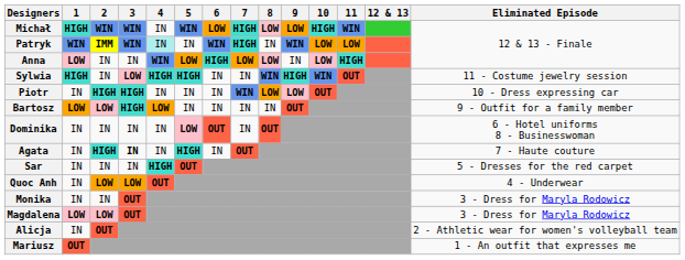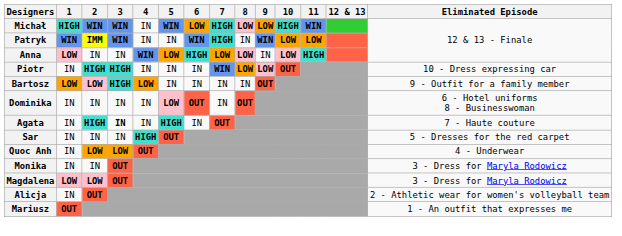 <table class="wikitable" style="text-align:center">
 <tr>
 <th>Designers</th>
 <th>1</th>
 <th>2</th>
 <th>3</th>
 <th>4</th>
 <th>5</th>
 <th>6</th>
 <th>7</th>
 <th>8</th>
 <th>9</th>
 <th>10</th>
 <th>11</th>
 <th>12 & 13</th>
 <th>Eliminated Episode</th>
 </tr>
 <tr>
 <th>Michał</th>
 <td bgcolor="turquoise"><strong>HIGH</strong></td>
 <td bgcolor="cornflowerblue"><strong>WIN</strong></td>
 <td bgcolor="cornflowerblue"><strong>WIN</strong></td>
 <td>IN</td>
 <td bgcolor="cornflowerblue"><strong>WIN</strong></td>
 <td bgcolor="orange"><strong>LOW</strong></td>
 <td bgcolor="turquoise"><strong>HIGH</strong></td>
 <td bgcolor="pink"><strong>LOW</strong></td>
 <td bgcolor="orange"><strong>LOW</strong></td>
 <td bgcolor="turquoise"><strong>HIGH</strong></td>
 <td bgcolor="cornflowerblue"><strong>WIN</strong></td>
 <td style="background:Limegreen;"></td>
 <td rowspan="3">12 & 13 - Finale</td>
 </tr>
 <tr>
 <th>Patryk</th>
 <td bgcolor="cornflowerblue"><strong>WIN</strong></td>
 <td bgcolor=yellow><strong>IMM</strong></td>
 <td bgcolor="cornflowerblue"><strong>WIN</strong></td>
-<td style="background: paleturquoise;">IN</td>
+<td>IN</td>
 <td>IN</td>
 <td bgcolor="cornflowerblue"><strong>WIN</strong></td>
 <td bgcolor="turquoise"><strong>HIGH</strong></td>
 <td>IN</td>
 <td bgcolor="cornflowerblue"><strong>WIN</strong></td>
 <td bgcolor="orange"><strong>LOW</strong></td>
 <td bgcolor="orange"><strong>LOW</strong></td>
 <td bgcolor="tomato"></td>
 </tr>
 <tr>
 <th>Anna</th>
 <td bgcolor="pink"><strong>LOW</strong></td>
 <td>IN</td>
 <td>IN</td>
 <td bgcolor="cornflowerblue"><strong>WIN</strong></td>
 <td bgcolor="orange"><strong>LOW</strong></td>
 <td bgcolor="turquoise"><strong>HIGH</strong></td>
 <td bgcolor="orange"><strong>LOW</strong></td>
 <td bgcolor="pink"><strong>LOW</strong></td>
 <td>IN</td>
 <td bgcolor="pink"><strong>LOW</strong></td>
 <td bgcolor="turquoise"><strong>HIGH</strong></td>
 <td bgcolor="tomato"></td>
-</tr>
-<tr>
-<th>Sylwia</th>
-<td bgcolor="turquoise"><strong>HIGH</strong></td>
-<td>IN</td>
-<td bgcolor="pink"><strong>LOW</strong></td>
-<td bgcolor="turquoise"><strong>HIGH</strong></td>
-<td bgcolor="turquoise"><strong>HIGH</strong></td>
-<td>IN</td>
-<td>IN</td>
-<td bgcolor="cornflowerblue"><strong>WIN</strong></td>
-<td bgcolor="turquoise"><strong>HIGH</strong></td>
-<td bgcolor="cornflowerblue"><strong>WIN</strong></td>
-<td bgcolor="tomato"><strong>OUT</strong></td>
-<td Bgcolor="darkgray" colspan="1"></td>
-<td>11 - Costume jewelry session</td>
 </tr>
 <tr>
 <th>Piotr</th>
 <td>IN</td>
 <td bgcolor="turquoise"><strong>HIGH</strong></td>
 <td bgcolor="turquoise"><strong>HIGH</strong></td>
 <td>IN</td>
 <td>IN</td>
 <td>IN</td>
 <td bgcolor="cornflowerblue"><strong>WIN</strong></td>
 <td bgcolor="orange"><strong>LOW</strong></td>
 <td bgcolor="pink"><strong>LOW</strong></td>
 <td bgcolor="tomato"><strong>OUT</strong></td>
 <td bgcolor="darkgray" colspan="2"></td>
 <td>10 - Dress expressing car</td>
 </tr>
 <tr>
 <th>Bartosz</th>
 <td bgcolor="orange"><strong>LOW</strong></td>
 <td bgcolor="pink"><strong>LOW</strong></td>
 <td bgcolor="turquoise"><strong>HIGH</strong></td>
 <td bgcolor="orange"><strong>LOW</strong></td>
 <td>IN</td>
 <td>IN</td>
 <td>IN</td>
 <td>IN</td>
 <td bgcolor="tomato"><strong>OUT</strong></td>
 <td bgcolor="darkgray" colspan="3"></td>
 <td>9 - Outfit for a family member</td>
 </tr>
 <tr>
 <th>Dominika</th>
 <td>IN</td>
 <td>IN</td>
 <td>IN</td>
 <td>IN</td>
 <td bgcolor="pink"><strong>LOW</strong></td>
 <td bgcolor="tomato"><strong>OUT</strong></td>
 <td>IN</td>
 <td bgcolor="tomato"><strong>OUT</strong></td>
 <td bgcolor="darkgray" colspan="4"></td>
 <td>6 - Hotel uniforms <br> 8 - Businesswoman</td>
 </tr>
 <tr>
 <th>Agata</th>
 <td>IN</td>
 <td bgcolor="turquoise"><strong>HIGH</strong></td>
 <td><strong>IN</strong></td>
 <td>IN</td>
 <td bgcolor="turquoise"><strong>HIGH</strong></td>
 <td>IN</td>
 <td bgcolor="tomato"><strong>OUT</strong></td>
 <td bgcolor="darkgray" colspan="5"></td>
 <td>7 - Haute couture</td>
 </tr>
 <tr>
 <th>Sar</th>
 <td>IN</td>
 <td>IN</td>
 <td>IN</td>
 <td bgcolor="turquoise"><strong>HIGH</strong></td>
 <td bgcolor="tomato"><strong>OUT</strong></td>
 <td bgcolor="darkgray" colspan="7"></td>
 <td>5 - Dresses for the red carpet</td>
 </tr>
 <tr>
 <th>Quoc Anh</th>
 <td>IN</td>
 <td bgcolor="orange"><strong>LOW</strong></td>
 <td bgcolor="orange"><strong>LOW</strong></td>
 <td bgcolor="tomato"><strong>OUT</strong></td>
 <td bgcolor="darkgray" colspan="8"></td>
 <td>4 - Underwear</td>
 </tr>
 <tr>
 <th>Monika</th>
 <td>IN</td>
 <td>IN</td>
 <td bgcolor="tomato"><strong>OUT</strong></td>
 <td bgcolor="darkgray" colspan="9"></td>
 <td>3 - Dress for <a href='#'>Maryla Rodowicz</a></td>
 </tr>
 <tr>
 <th>Magdalena</th>
 <td bgcolor="pink"><strong>LOW</strong></td>
 <td bgcolor="pink"><strong>LOW</strong></td>
 <td bgcolor="tomato"><strong>OUT</strong></td>
 <td bgcolor="darkgray" colspan="9"></td>
 <td>3 - Dress for <a href='#'>Maryla Rodowicz</a></td>
 </tr>
 <tr>
 <th>Alicja</th>
 <td>IN</td>
 <td bgcolor="tomato"><strong>OUT</strong></td>
 <td bgcolor="darkgray" colspan="10"></td>
 <td>2 - Athletic wear for women's volleyball team</td>
 </tr>
 <tr>
 <th>Mariusz</th>
 <td bgcolor="tomato"><strong>OUT</strong></td>
 <td bgcolor="darkgray" colspan="11"></td>
 <td>1 - An outfit that expresses me</td>
 </tr>
 </table>
